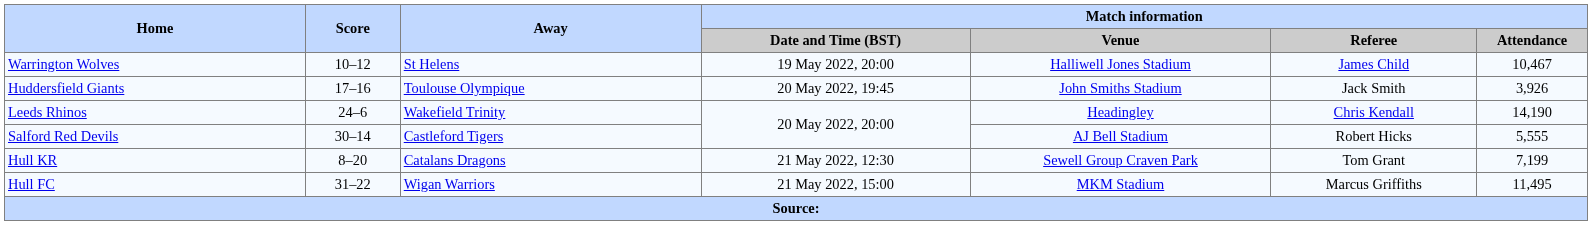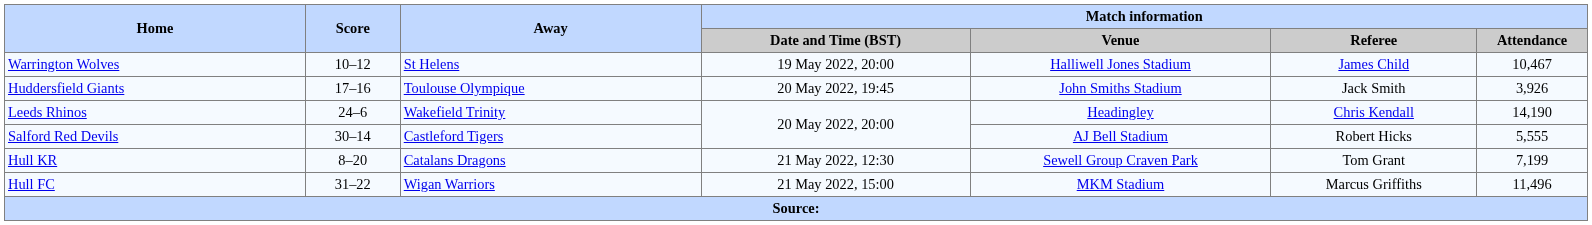 <table border=1 style="border-collapse:collapse; font-size:90%; text-align:center;" cellpadding=3 cellspacing=0 width=100%>
 <tr style="background:#C1D8ff;">
 <th scope="col" rowspan=2 width=19%>Home</th>
 <th scope="col" rowspan=2 width=6%>Score</th>
 <th scope="col" rowspan=2 width=19%>Away</th>
 <th colspan=4>Match information</th>
 </tr>
 <tr style="background:#CCCCCC;">
 <th scope="col" width=17%>Date and Time (BST)</th>
 <th scope="col" width=19%>Venue</th>
 <th scope="col" width=13%>Referee</th>
 <th scope="col" width=7%>Attendance</th>
 </tr>
 <tr style="background:#F5FAFF;">
 <td style="text-align:left;"> <a href='#'>Warrington Wolves</a></td>
 <td>10–12</td>
 <td style="text-align:left;"> <a href='#'>St Helens</a></td>
 <td>19 May 2022, 20:00</td>
 <td><a href='#'>Halliwell Jones Stadium</a></td>
 <td><a href='#'>James Child</a></td>
 <td>10,467</td>
 </tr>
 <tr style="background:#F5FAFF;">
 <td style="text-align:left;"> <a href='#'>Huddersfield Giants</a></td>
 <td>17–16</td>
 <td style="text-align:left;"> <a href='#'>Toulouse Olympique</a></td>
 <td>20 May 2022, 19:45</td>
 <td><a href='#'>John Smiths Stadium</a></td>
 <td>Jack Smith</td>
 <td>3,926</td>
 </tr>
 <tr style="background:#F5FAFF;">
 <td style="text-align:left;"> <a href='#'>Leeds Rhinos</a></td>
 <td>24–6</td>
 <td style="text-align:left;"> <a href='#'>Wakefield Trinity</a></td>
 <td Rowspan=2>20 May 2022, 20:00</td>
 <td><a href='#'>Headingley</a></td>
 <td><a href='#'>Chris Kendall</a></td>
 <td>14,190</td>
 </tr>
 <tr style="background:#F5FAFF;">
 <td style="text-align:left;"> <a href='#'>Salford Red Devils</a></td>
 <td>30–14</td>
 <td style="text-align:left;"> <a href='#'>Castleford Tigers</a></td>
 <td><a href='#'>AJ Bell Stadium</a></td>
 <td>Robert Hicks</td>
 <td>5,555</td>
 </tr>
 <tr style="background:#F5FAFF;">
 <td style="text-align:left;"> <a href='#'>Hull KR</a></td>
 <td>8–20</td>
 <td style="text-align:left;"> <a href='#'>Catalans Dragons</a></td>
 <td>21 May 2022, 12:30</td>
 <td><a href='#'>Sewell Group Craven Park</a></td>
 <td>Tom Grant</td>
 <td>7,199</td>
 </tr>
 <tr style="background:#F5FAFF;">
 <td style="text-align:left;"> <a href='#'>Hull FC</a></td>
 <td>31–22</td>
 <td style="text-align:left;"> <a href='#'>Wigan Warriors</a></td>
 <td>21 May 2022, 15:00</td>
 <td><a href='#'>MKM Stadium</a></td>
 <td>Marcus Griffiths</td>
-<td>11,495</td>
+<td>11,496</td>
 </tr>
 <tr style="background:#c1d8ff;">
 <th colspan=7>Source:</th>
 </tr>
 </table>
